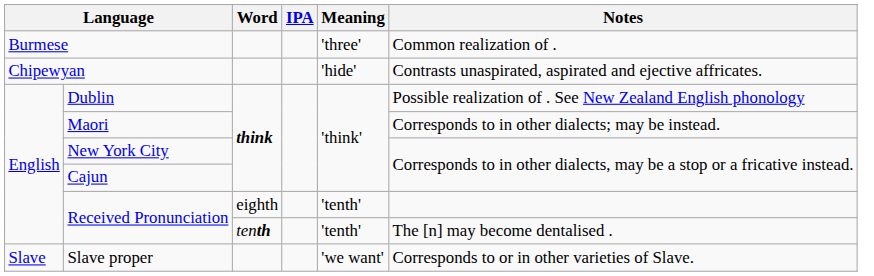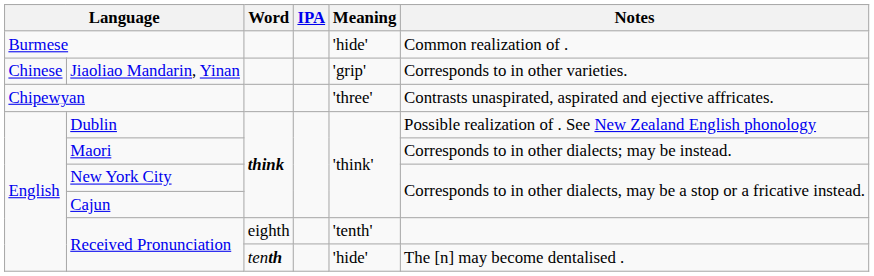 <table class="wikitable">
 <tr>
 <th scope="col" colspan="2">Language</th>
 <th scope="col">Word</th>
 <th scope="col"><a href='#'>IPA</a></th>
 <th scope="col">Meaning</th>
 <th scope="col">Notes</th>
 </tr>
 <tr>
 <td scope="row" colspan="2"><a href='#'>Burmese</a></td>
 <td></td>
 <td align="center"></td>
-<td>'three'</td>
+<td>'hide'</td>
 <td>Common realization of .</td>
+</tr>
+<tr>
+<td><a href='#'>Chinese</a></td>
+<td scope="row"><a href='#'>Jiaoliao Mandarin</a>, <a href='#'>Yinan</a></td>
+<td></td>
+<td></td>
+<td>'grip'</td>
+<td>Corresponds to  in other varieties.</td>
 </tr>
 <tr>
 <td scope="row" colspan="2"><a href='#'>Chipewyan</a></td>
 <td></td>
 <td></td>
-<td>'hide'</td>
+<td>'three'</td>
 <td>Contrasts unaspirated, aspirated and ejective affricates.</td>
 </tr>
 <tr>
 <td scope="rowgroup" rowspan="6"><a href='#'>English</a></td>
 <td scope="row"><a href='#'>Dublin</a></td>
 <td rowspan="4"><strong><em>th<strong>ink<em></td>
 <td rowspan="4"></td>
 <td rowspan="4">'think'</td>
 <td>Possible realization of . See <a href='#'>New Zealand English phonology</a></td>
 </tr>
 <tr>
 <td><a href='#'>Maori</a></td>
 <td>Corresponds to  in other dialects; may be  instead.</td>
 </tr>
 <tr>
 <td><a href='#'>New York City</a></td>
 <td rowspan="2">Corresponds to  in other dialects, may be a stop  or a fricative  instead.</td>
 </tr>
 <tr>
 <td><a href='#'>Cajun</a></td>
 </tr>
 <tr>
 <td scope="row" rowspan="2"><a href='#'>Received Pronunciation</a></td>
 <td></em>eigh</strong>th</em></strong></td>
 <td></td>
 <td>'tenth'</td>
 <td></td>
 </tr>
 <tr>
 <td><em>ten<strong>th<strong><em></td>
 <td></td>
-<td>'tenth'</td>
+<td>'hide'</td>
 <td>The [n] may become dentalised .</td>
 </tr>
-<tr>
-<td><a href='#'>Slave</a></td>
-<td scope="row">Slave proper</td>
-<td></td>
-<td></td>
-<td>'we want'</td>
-<td>Corresponds to  or  in other varieties of Slave.</td>
-</tr>
 </table>
